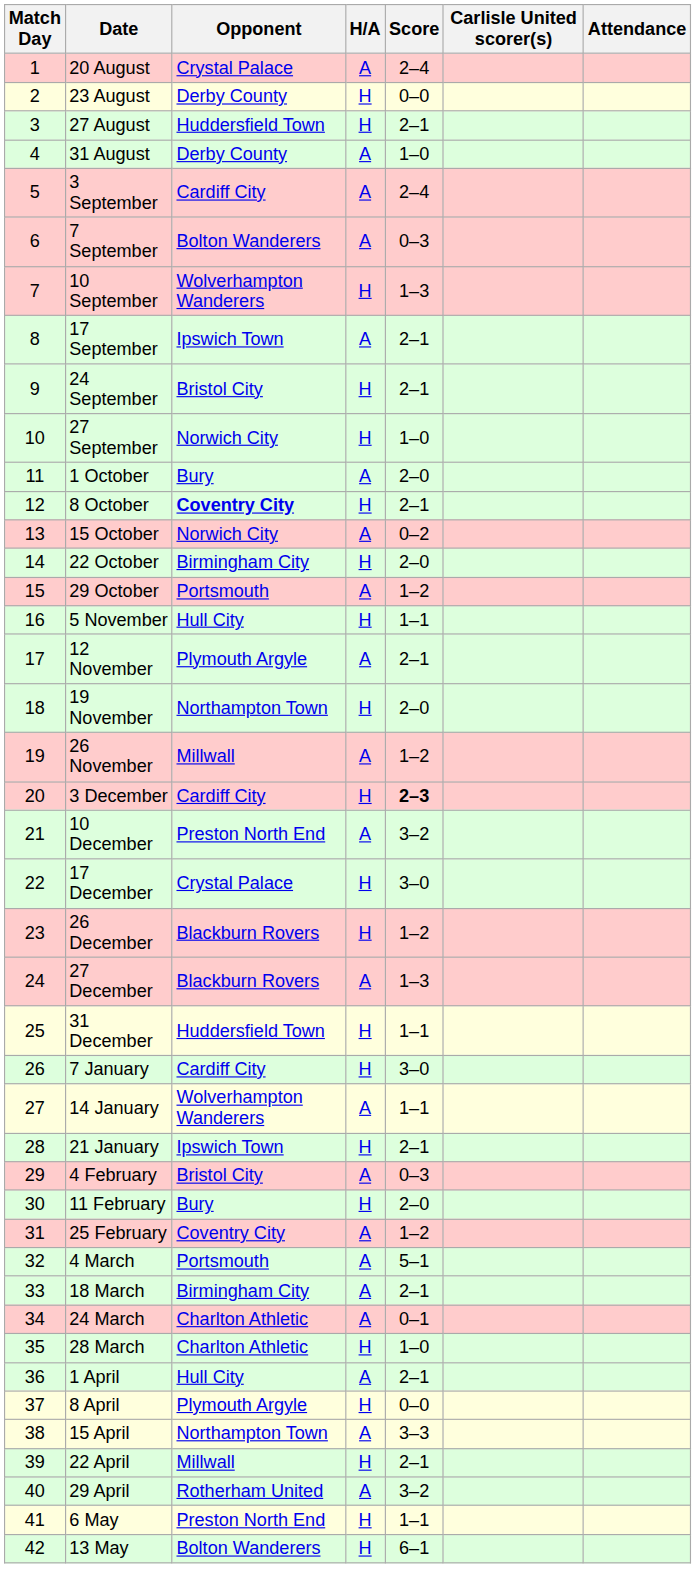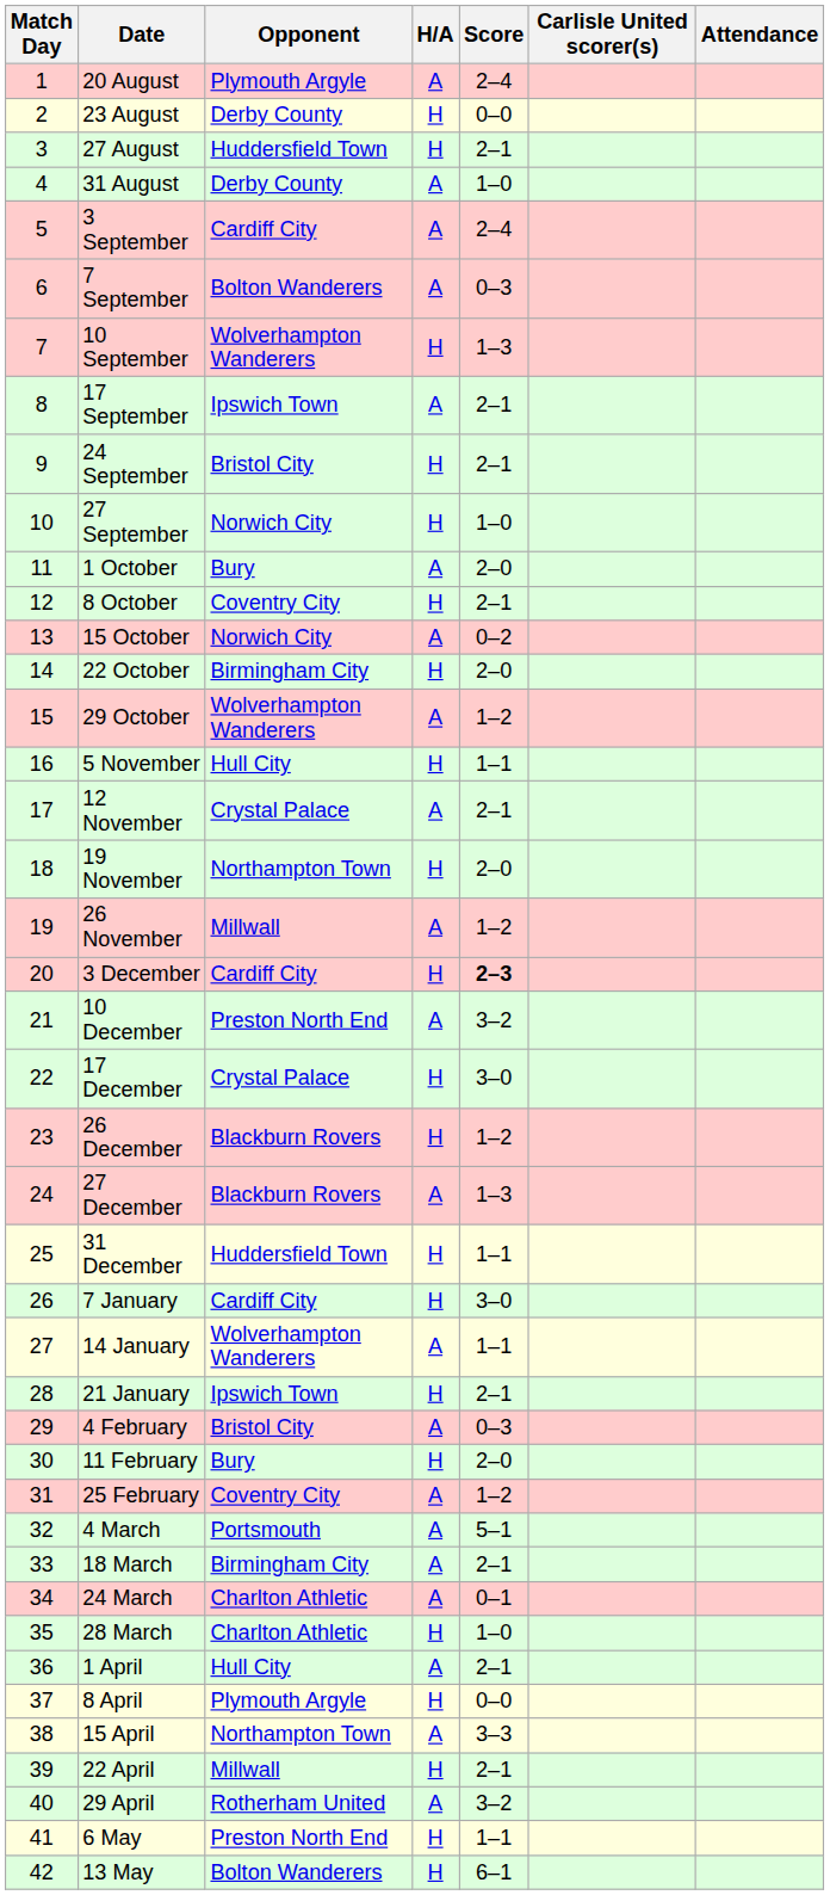 <table class="wikitable" style="text-align:center">
 <tr>
 <th>Match<br> Day</th>
 <th>Date</th>
 <th>Opponent</th>
 <th>H/A</th>
 <th>Score</th>
 <th>Carlisle United scorer(s)</th>
 <th>Attendance</th>
 </tr>
 <tr bgcolor=#FFCCCC>
 <td>1</td>
 <td align=left>20 August</td>
-<td align=left><a href='#'>Crystal Palace</a></td>
+<td align=left><a href='#'>Plymouth Argyle</a></td>
 <td><a href='#'>A</a></td>
 <td>2–4</td>
 <td align=left></td>
 <td></td>
 </tr>
 <tr bgcolor=#ffffdd>
 <td>2</td>
 <td align=left>23 August</td>
 <td align=left><a href='#'>Derby County</a></td>
 <td><a href='#'>H</a></td>
 <td>0–0</td>
 <td align=left></td>
 <td></td>
 </tr>
 <tr bgcolor=#ddffdd>
 <td>3</td>
 <td align=left>27 August</td>
 <td align=left><a href='#'>Huddersfield Town</a></td>
 <td><a href='#'>H</a></td>
 <td>2–1</td>
 <td align=left></td>
 <td></td>
 </tr>
 <tr bgcolor=#ddffdd>
 <td>4</td>
 <td align=left>31 August</td>
 <td align=left><a href='#'>Derby County</a></td>
 <td><a href='#'>A</a></td>
 <td>1–0</td>
 <td align=left></td>
 <td></td>
 </tr>
 <tr bgcolor=#FFCCCC>
 <td>5</td>
 <td align=left>3 September</td>
 <td align=left><a href='#'>Cardiff City</a></td>
 <td><a href='#'>A</a></td>
 <td>2–4</td>
 <td align=left></td>
 <td></td>
 </tr>
 <tr bgcolor=#FFCCCC>
 <td>6</td>
 <td align=left>7 September</td>
 <td align=left><a href='#'>Bolton Wanderers</a></td>
 <td><a href='#'>A</a></td>
 <td>0–3</td>
 <td align=left></td>
 <td></td>
 </tr>
 <tr bgcolor=#FFCCCC>
 <td>7</td>
 <td align=left>10 September</td>
 <td align=left><a href='#'>Wolverhampton Wanderers</a></td>
 <td><a href='#'>H</a></td>
 <td>1–3</td>
 <td align=left></td>
 <td></td>
 </tr>
 <tr bgcolor=#ddffdd>
 <td>8</td>
 <td align=left>17 September</td>
 <td align=left><a href='#'>Ipswich Town</a></td>
 <td><a href='#'>A</a></td>
 <td>2–1</td>
 <td align=left></td>
 <td></td>
 </tr>
 <tr bgcolor=#ddffdd>
 <td>9</td>
 <td align=left>24 September</td>
 <td align=left><a href='#'>Bristol City</a></td>
 <td><a href='#'>H</a></td>
 <td>2–1</td>
 <td align=left></td>
 <td></td>
 </tr>
 <tr bgcolor=#ddffdd>
 <td>10</td>
 <td align=left>27 September</td>
 <td align=left><a href='#'>Norwich City</a></td>
 <td><a href='#'>H</a></td>
 <td>1–0</td>
 <td align=left></td>
 <td></td>
 </tr>
 <tr bgcolor=#ddffdd>
 <td>11</td>
 <td align=left>1 October</td>
 <td align=left><a href='#'>Bury</a></td>
 <td><a href='#'>A</a></td>
 <td>2–0</td>
 <td align=left></td>
 <td></td>
 </tr>
 <tr bgcolor=#ddffdd>
 <td>12</td>
 <td align=left>8 October</td>
-<td align=left><strong><a href='#'>Coventry City</a></strong></td>
+<td align=left><a href='#'>Coventry City</a></td>
 <td><a href='#'>H</a></td>
 <td>2–1</td>
 <td align=left></td>
 <td></td>
 </tr>
 <tr bgcolor=#FFCCCC>
 <td>13</td>
 <td align=left>15 October</td>
 <td align=left><a href='#'>Norwich City</a></td>
 <td><a href='#'>A</a></td>
 <td>0–2</td>
 <td align=left></td>
 <td></td>
 </tr>
 <tr bgcolor=#ddffdd>
 <td>14</td>
 <td align=left>22 October</td>
 <td align=left><a href='#'>Birmingham City</a></td>
 <td><a href='#'>H</a></td>
 <td>2–0</td>
 <td align=left></td>
 <td></td>
 </tr>
 <tr bgcolor=#FFCCCC>
 <td>15</td>
 <td align=left>29 October</td>
-<td align=left><a href='#'>Portsmouth</a></td>
+<td align=left><a href='#'>Wolverhampton Wanderers</a></td>
 <td><a href='#'>A</a></td>
 <td>1–2</td>
 <td align=left></td>
 <td></td>
 </tr>
 <tr bgcolor=#ddffdd>
 <td>16</td>
 <td align=left>5 November</td>
 <td align=left><a href='#'>Hull City</a></td>
 <td><a href='#'>H</a></td>
 <td>1–1</td>
 <td align=left></td>
 <td></td>
 </tr>
 <tr bgcolor=#ddffdd>
 <td>17</td>
 <td align=left>12 November</td>
-<td align=left><a href='#'>Plymouth Argyle</a></td>
+<td align=left><a href='#'>Crystal Palace</a></td>
 <td><a href='#'>A</a></td>
 <td>2–1</td>
 <td align=left></td>
 <td></td>
 </tr>
 <tr bgcolor=#ddffdd>
 <td>18</td>
 <td align=left>19 November</td>
 <td align=left><a href='#'>Northampton Town</a></td>
 <td><a href='#'>H</a></td>
 <td>2–0</td>
 <td align=left></td>
 <td></td>
 </tr>
 <tr bgcolor=#FFCCCC>
 <td>19</td>
 <td align=left>26 November</td>
 <td align=left><a href='#'>Millwall</a></td>
 <td><a href='#'>A</a></td>
 <td>1–2</td>
 <td align=left></td>
 <td></td>
 </tr>
 <tr bgcolor=#FFCCCC>
 <td>20</td>
 <td align=left>3 December</td>
 <td align=left><a href='#'>Cardiff City</a></td>
 <td><a href='#'>H</a></td>
 <td><strong>2–3</strong></td>
 <td align=left></td>
 <td></td>
 </tr>
 <tr bgcolor=#ddffdd>
 <td>21</td>
 <td align=left>10 December</td>
 <td align=left><a href='#'>Preston North End</a></td>
 <td><a href='#'>A</a></td>
 <td>3–2</td>
 <td align=left></td>
 <td></td>
 </tr>
 <tr bgcolor=#ddffdd>
 <td>22</td>
 <td align=left>17 December</td>
 <td align=left><a href='#'>Crystal Palace</a></td>
 <td><a href='#'>H</a></td>
 <td>3–0</td>
 <td align=left></td>
 <td></td>
 </tr>
 <tr bgcolor=#FFCCCC>
 <td>23</td>
 <td align=left>26 December</td>
 <td align=left><a href='#'>Blackburn Rovers</a></td>
 <td><a href='#'>H</a></td>
 <td>1–2</td>
 <td align=left></td>
 <td></td>
 </tr>
 <tr bgcolor=#FFCCCC>
 <td>24</td>
 <td align=left>27 December</td>
 <td align=left><a href='#'>Blackburn Rovers</a></td>
 <td><a href='#'>A</a></td>
 <td>1–3</td>
 <td align=left></td>
 <td></td>
 </tr>
 <tr bgcolor=#ffffdd>
 <td>25</td>
 <td align=left>31 December</td>
 <td align=left><a href='#'>Huddersfield Town</a></td>
 <td><a href='#'>H</a></td>
 <td>1–1</td>
 <td align=left></td>
 <td></td>
 </tr>
 <tr bgcolor=#ddffdd>
 <td>26</td>
 <td align=left>7 January</td>
 <td align=left><a href='#'>Cardiff City</a></td>
 <td><a href='#'>H</a></td>
 <td>3–0</td>
 <td align=left></td>
 <td></td>
 </tr>
 <tr bgcolor=#ffffdd>
 <td>27</td>
 <td align=left>14 January</td>
 <td align=left><a href='#'>Wolverhampton Wanderers</a></td>
 <td><a href='#'>A</a></td>
 <td>1–1</td>
 <td align=left></td>
 <td></td>
 </tr>
 <tr bgcolor=#ddffdd>
 <td>28</td>
 <td align=left>21 January</td>
 <td align=left><a href='#'>Ipswich Town</a></td>
 <td><a href='#'>H</a></td>
 <td>2–1</td>
 <td align=left></td>
 <td></td>
 </tr>
 <tr bgcolor=#FFCCCC>
 <td>29</td>
 <td align=left>4 February</td>
 <td align=left><a href='#'>Bristol City</a></td>
 <td><a href='#'>A</a></td>
 <td>0–3</td>
 <td align=left></td>
 <td></td>
 </tr>
 <tr bgcolor=#ddffdd>
 <td>30</td>
 <td align=left>11 February</td>
 <td align=left><a href='#'>Bury</a></td>
 <td><a href='#'>H</a></td>
 <td>2–0</td>
 <td align=left></td>
 <td></td>
 </tr>
 <tr bgcolor=#FFCCCC>
 <td>31</td>
 <td align=left>25 February</td>
 <td align=left><a href='#'>Coventry City</a></td>
 <td><a href='#'>A</a></td>
 <td>1–2</td>
 <td align=left></td>
 <td></td>
 </tr>
 <tr bgcolor=#ddffdd>
 <td>32</td>
 <td align=left>4 March</td>
 <td align=left><a href='#'>Portsmouth</a></td>
 <td><a href='#'>A</a></td>
 <td>5–1</td>
 <td align=left></td>
 <td></td>
 </tr>
 <tr bgcolor=#ddffdd>
 <td>33</td>
 <td align=left>18 March</td>
 <td align=left><a href='#'>Birmingham City</a></td>
 <td><a href='#'>A</a></td>
 <td>2–1</td>
 <td align=left></td>
 <td></td>
 </tr>
 <tr bgcolor=#FFCCCC>
 <td>34</td>
 <td align=left>24 March</td>
 <td align=left><a href='#'>Charlton Athletic</a></td>
 <td><a href='#'>A</a></td>
 <td>0–1</td>
 <td align=left></td>
 <td></td>
 </tr>
 <tr bgcolor=#ddffdd>
 <td>35</td>
 <td align=left>28 March</td>
 <td align=left><a href='#'>Charlton Athletic</a></td>
 <td><a href='#'>H</a></td>
 <td>1–0</td>
 <td align=left></td>
 <td></td>
 </tr>
 <tr bgcolor=#ddffdd>
 <td>36</td>
 <td align=left>1 April</td>
 <td align=left><a href='#'>Hull City</a></td>
 <td><a href='#'>A</a></td>
 <td>2–1</td>
 <td align=left></td>
 <td></td>
 </tr>
 <tr bgcolor=#ffffdd>
 <td>37</td>
 <td align=left>8 April</td>
 <td align=left><a href='#'>Plymouth Argyle</a></td>
 <td><a href='#'>H</a></td>
 <td>0–0</td>
 <td align=left></td>
 <td></td>
 </tr>
 <tr bgcolor=#ffffdd>
 <td>38</td>
 <td align=left>15 April</td>
 <td align=left><a href='#'>Northampton Town</a></td>
 <td><a href='#'>A</a></td>
 <td>3–3</td>
 <td align=left></td>
 <td></td>
 </tr>
 <tr bgcolor=#ddffdd>
 <td>39</td>
 <td align=left>22 April</td>
 <td align=left><a href='#'>Millwall</a></td>
 <td><a href='#'>H</a></td>
 <td>2–1</td>
 <td align=left></td>
 <td></td>
 </tr>
 <tr bgcolor=#ddffdd>
 <td>40</td>
 <td align=left>29 April</td>
 <td align=left><a href='#'>Rotherham United</a></td>
 <td><a href='#'>A</a></td>
 <td>3–2</td>
 <td align=left></td>
 <td></td>
 </tr>
 <tr bgcolor=#ffffdd>
 <td>41</td>
 <td align=left>6 May</td>
 <td align=left><a href='#'>Preston North End</a></td>
 <td><a href='#'>H</a></td>
 <td>1–1</td>
 <td align=left></td>
 <td></td>
 </tr>
 <tr bgcolor=#ddffdd>
 <td>42</td>
 <td align=left>13 May</td>
 <td align=left><a href='#'>Bolton Wanderers</a></td>
 <td><a href='#'>H</a></td>
 <td>6–1</td>
 <td align=left></td>
 <td></td>
 </tr>
 </table>
